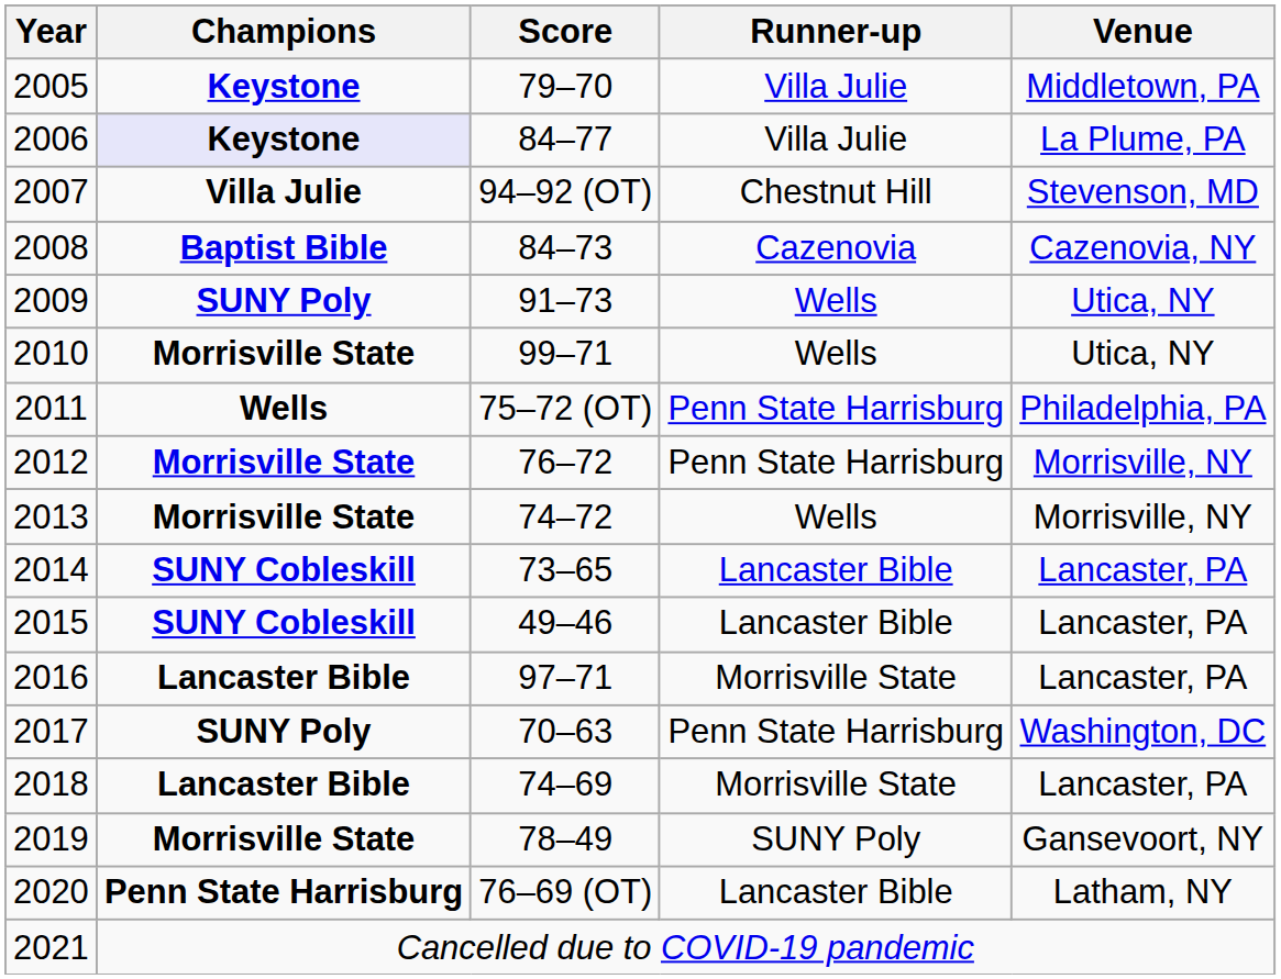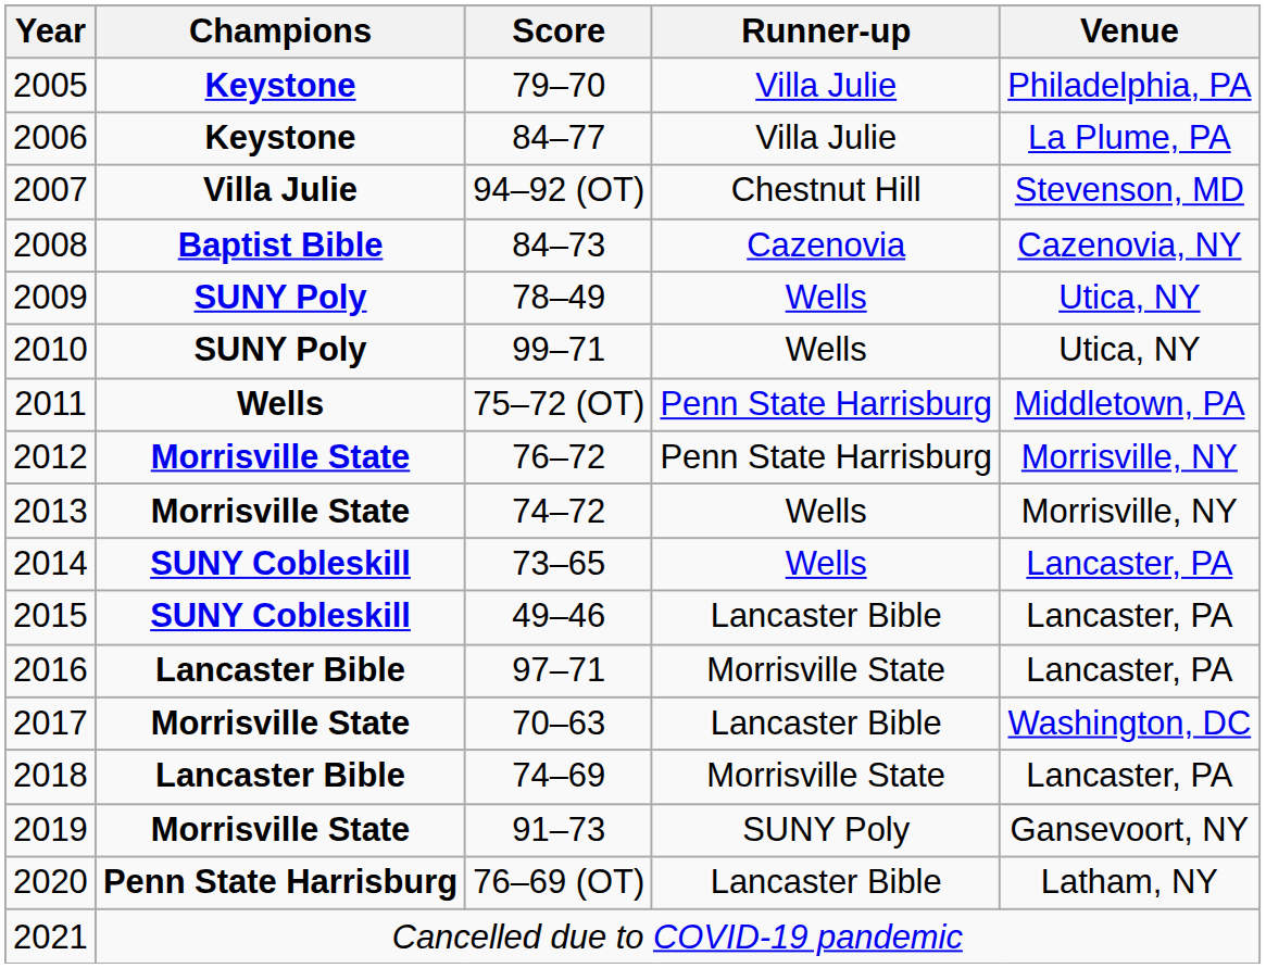 <table class="wikitable sortable">
 <tr>
 <th>Year</th>
 <th>Champions</th>
 <th>Score</th>
 <th>Runner-up</th>
 <th>Venue</th>
 </tr>
 <tr align=center>
 <td>2005</td>
 <td><strong><a href='#'>Keystone</a></strong></td>
 <td>79–70</td>
 <td><a href='#'>Villa Julie</a></td>
-<td><a href='#'>Middletown, PA</a></td>
+<td><a href='#'>Philadelphia, PA</a></td>
 </tr>
 <tr align=center>
 <td>2006</td>
-<td style="background: lavender;"><strong>Keystone</strong></td>
+<td><strong>Keystone</strong></td>
 <td>84–77</td>
 <td>Villa Julie</td>
 <td><a href='#'>La Plume, PA</a></td>
 </tr>
 <tr align=center>
 <td>2007</td>
 <td><strong>Villa Julie</strong></td>
 <td>94–92 (OT)</td>
 <td>Chestnut Hill</td>
 <td><a href='#'>Stevenson, MD</a></td>
 </tr>
 <tr align=center>
 <td>2008</td>
 <td><strong><a href='#'>Baptist Bible</a></strong></td>
 <td>84–73</td>
 <td><a href='#'>Cazenovia</a></td>
 <td><a href='#'>Cazenovia, NY</a></td>
 </tr>
 <tr align=center>
 <td>2009</td>
 <td><strong><a href='#'>SUNY Poly</a></strong></td>
-<td>91–73</td>
+<td>78–49</td>
 <td><a href='#'>Wells</a></td>
 <td><a href='#'>Utica, NY</a></td>
 </tr>
 <tr align=center>
 <td>2010</td>
-<td><strong>Morrisville State</strong></td>
+<td><strong>SUNY Poly</strong></td>
 <td>99–71</td>
 <td>Wells</td>
 <td>Utica, NY</td>
 </tr>
 <tr align=center>
 <td>2011</td>
 <td><strong>Wells</strong></td>
 <td>75–72 (OT)</td>
 <td><a href='#'>Penn State Harrisburg</a></td>
-<td><a href='#'>Philadelphia, PA</a></td>
+<td><a href='#'>Middletown, PA</a></td>
 </tr>
 <tr align=center>
 <td>2012</td>
 <td><strong><a href='#'>Morrisville State</a></strong></td>
 <td>76–72</td>
 <td>Penn State Harrisburg</td>
 <td><a href='#'>Morrisville, NY</a></td>
 </tr>
 <tr align=center>
 <td>2013</td>
 <td><strong>Morrisville State</strong></td>
 <td>74–72</td>
 <td>Wells</td>
 <td>Morrisville, NY</td>
 </tr>
 <tr align=center>
 <td>2014</td>
 <td><strong><a href='#'>SUNY Cobleskill</a></strong></td>
 <td>73–65</td>
-<td><a href='#'>Lancaster Bible</a></td>
+<td><a href='#'>Wells</a></td>
 <td><a href='#'>Lancaster, PA</a></td>
 </tr>
 <tr align=center>
 <td>2015</td>
 <td><strong><a href='#'>SUNY Cobleskill</a></strong></td>
 <td>49–46</td>
 <td>Lancaster Bible</td>
 <td>Lancaster, PA</td>
 </tr>
 <tr align=center>
 <td>2016</td>
 <td><strong>Lancaster Bible</strong></td>
 <td>97–71</td>
 <td>Morrisville State</td>
 <td>Lancaster, PA</td>
 </tr>
 <tr align=center>
 <td>2017</td>
-<td><strong>SUNY Poly</strong></td>
+<td><strong>Morrisville State</strong></td>
 <td>70–63</td>
-<td>Penn State Harrisburg</td>
+<td>Lancaster Bible</td>
 <td><a href='#'>Washington, DC</a></td>
 </tr>
 <tr align=center>
 <td>2018</td>
 <td><strong>Lancaster Bible</strong></td>
 <td>74–69</td>
 <td>Morrisville State</td>
 <td>Lancaster, PA</td>
 </tr>
 <tr align=center>
 <td>2019</td>
 <td><strong>Morrisville State</strong></td>
-<td>78–49</td>
+<td>91–73</td>
 <td>SUNY Poly</td>
 <td>Gansevoort, NY</td>
 </tr>
 <tr align=center>
 <td>2020</td>
 <td><strong>Penn State Harrisburg</strong></td>
 <td>76–69 (OT)</td>
 <td>Lancaster Bible</td>
 <td>Latham, NY</td>
 </tr>
 <tr align=center>
 <td>2021</td>
 <td colspan=4><em>Cancelled due to <a href='#'>COVID-19 pandemic</a></em></td>
 </tr>
 </table>
